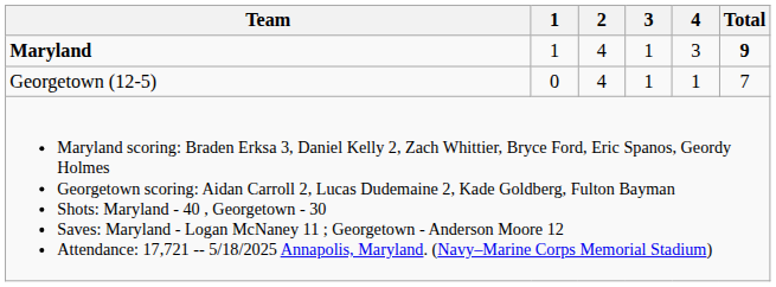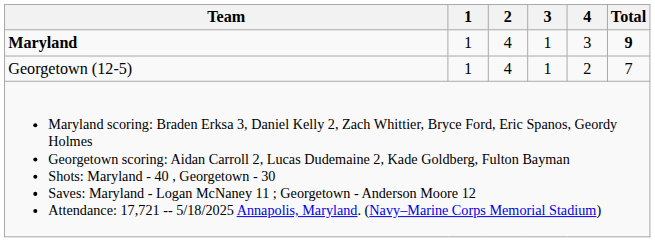 <table class="wikitable" style="text-align:center; max-width:40em">
 <tr>
 <th>Team</th>
 <th style="width:2em">1</th>
 <th style="width:2em">2</th>
 <th style="width:2em">3</th>
 <th style="width:2em">4</th>
 <th style="width:2em">Total</th>
 </tr>
 <tr>
 <td style="text-align:left"><strong>Maryland</strong></td>
 <td>1</td>
 <td>4</td>
 <td>1</td>
 <td>3</td>
 <td><strong>9</strong></td>
 </tr>
 <tr>
 <td style="text-align:left">Georgetown (12-5)</td>
-<td>0</td>
+<td>1</td>
 <td>4</td>
 <td>1</td>
-<td>1</td>
+<td>2</td>
 <td>7</td>
 </tr>
 <tr>
 <td colspan=7 style="text-align:left; font-size:88%;"><br><ul><li>Maryland scoring: Braden Erksa 3, Daniel Kelly 2, Zach Whittier, Bryce Ford, Eric Spanos, Geordy Holmes</li><li>Georgetown scoring: Aidan Carroll 2, Lucas Dudemaine 2, Kade Goldberg, Fulton Bayman</li><li>Shots: Maryland - 40 , Georgetown - 30</li><li>Saves: Maryland - Logan McNaney 11 ; Georgetown - Anderson Moore 12</li><li>Attendance: 17,721 -- 5/18/2025 <a href='#'>Annapolis, Maryland</a>. (<a href='#'>Navy–Marine Corps Memorial Stadium</a>)</li></ul></td>
 </tr>
 </table>
